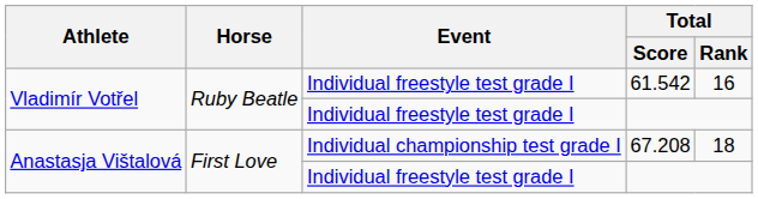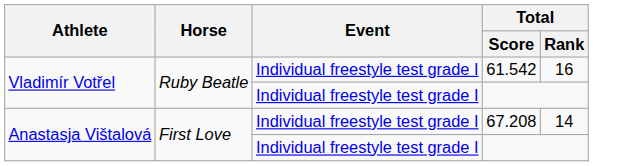 <table class=wikitable style="font-size:90%">
 <tr>
 <th rowspan="2">Athlete</th>
 <th rowspan="2">Horse</th>
 <th rowspan="2">Event</th>
 <th colspan="2">Total</th>
 </tr>
 <tr>
 <th>Score</th>
 <th>Rank</th>
 </tr>
 <tr>
 <td rowspan="2"><a href='#'>Vladimír Votřel</a></td>
 <td rowspan="2"><em>Ruby Beatle</em></td>
 <td><a href='#'>Individual freestyle test grade I</a></td>
 <td align=center>61.542</td>
 <td align=center>16</td>
 </tr>
 <tr>
 <td><a href='#'>Individual freestyle test grade I</a></td>
 <td colspan="2" align="center"></td>
 </tr>
 <tr>
 <td rowspan="2"><a href='#'>Anastasja Vištalová</a></td>
 <td rowspan="2"><em>First Love</em></td>
-<td><a href='#'>Individual championship test grade I</a></td>
+<td><a href='#'>Individual freestyle test grade I</a></td>
 <td align=center>67.208</td>
-<td align=center>18</td>
+<td align=center>14</td>
 </tr>
 <tr>
 <td><a href='#'>Individual freestyle test grade I</a></td>
 <td colspan="2" align="center"></td>
 </tr>
 </table>
